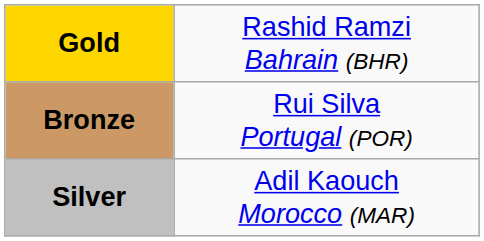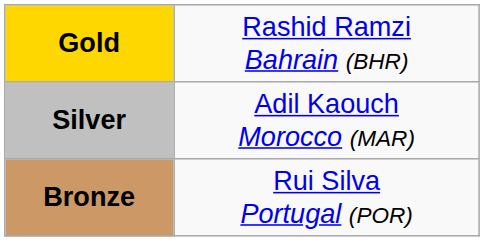 <table class="wikitable" style=" text-align:center; font-size:110%;" width="35%">
 <tr>
 <td bgcolor="gold"><strong>Gold</strong></td>
 <td> <a href='#'>Rashid Ramzi</a><br><em><a href='#'>Bahrain</a> <small>(BHR)</small></em></td>
 </tr>
 <tr>
+<td bgcolor="silver"><strong>Silver</strong></td>
+<td> <a href='#'>Adil Kaouch</a><br><em><a href='#'>Morocco</a> <small>(MAR)</small></em></td>
+</tr>
+<tr>
 <td bgcolor="CC9966"><strong>Bronze</strong></td>
 <td> <a href='#'>Rui Silva</a><br><em><a href='#'>Portugal</a> <small>(POR)</small></em></td>
 </tr>
-<tr>
-<td bgcolor="silver"><strong>Silver</strong></td>
-<td> <a href='#'>Adil Kaouch</a><br><em><a href='#'>Morocco</a> <small>(MAR)</small></em></td>
-</tr>
 </table>
